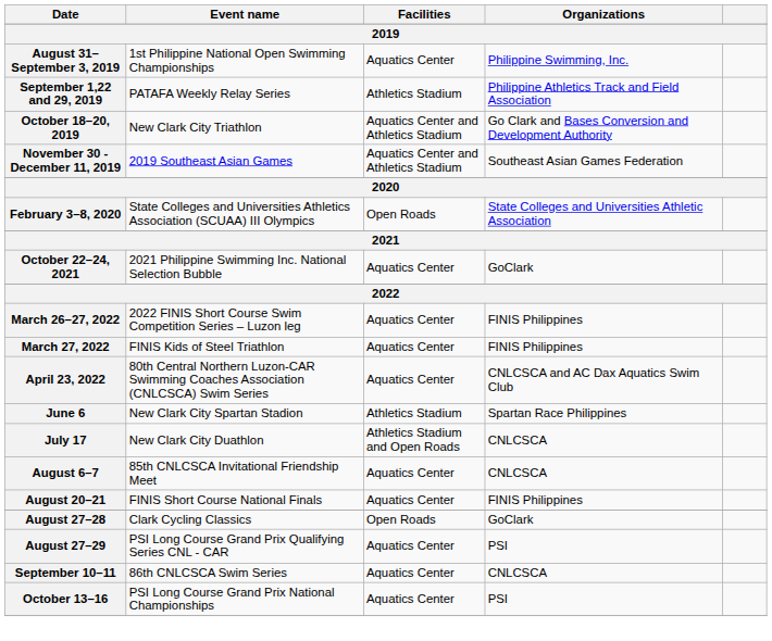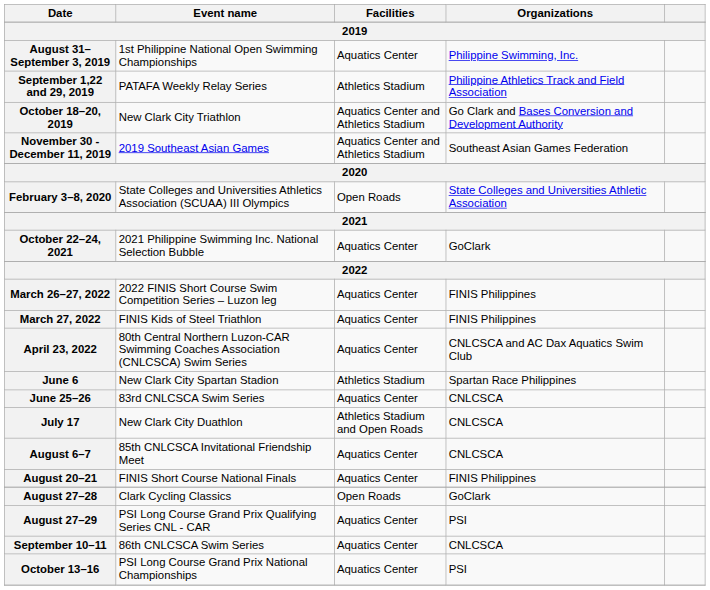 <table class="wikitable">
 <tr>
 <th scope="col" style="width:150px;">Date</th>
 <th scope="col" style="width:300px;">Event name</th>
 <th scope="col" style="width:150px;">Facilities</th>
 <th scope="col" style="width:300px;">Organizations</th>
 <th scope="col" style="width:50px;"></th>
 </tr>
 <tr>
 </tr>
 <tr style="background:#ddd;">
 <th colspan="5"><strong>2019</strong></th>
 </tr>
 <tr>
 <th scope="row">August 31–September 3, 2019</th>
 <td>1st Philippine National Open Swimming Championships</td>
 <td>Aquatics Center</td>
 <td><a href='#'>Philippine Swimming, Inc.</a></td>
 <td></td>
 </tr>
 <tr>
 <th scope="row">September 1,22 and 29, 2019</th>
 <td>PATAFA Weekly Relay Series</td>
 <td>Athletics Stadium</td>
 <td><a href='#'>Philippine Athletics Track and Field Association</a></td>
 <td></td>
 </tr>
 <tr>
 <th scope="row">October 18–20, 2019</th>
 <td>New Clark City Triathlon</td>
 <td>Aquatics Center and Athletics Stadium</td>
 <td>Go Clark and <a href='#'>Bases Conversion and Development Authority</a></td>
 <td></td>
 </tr>
 <tr>
 <th scope="row">November 30 - December 11, 2019</th>
 <td><a href='#'>2019 Southeast Asian Games</a></td>
 <td>Aquatics Center and Athletics Stadium</td>
 <td>Southeast Asian Games Federation</td>
 <td></td>
 </tr>
 <tr>
 </tr>
 <tr style="background:#ddd;">
 <th colspan="5"><strong>2020</strong></th>
 </tr>
 <tr>
 <th scope="row">February 3–8, 2020</th>
 <td>State Colleges and Universities Athletics Association (SCUAA) III Olympics</td>
 <td>Open Roads</td>
 <td><a href='#'>State Colleges and Universities Athletic Association</a></td>
 <td></td>
 </tr>
 <tr>
 </tr>
 <tr style="background:#ddd;">
 <th colspan="5"><strong>2021</strong></th>
 </tr>
 <tr>
 <th scope="row">October 22–24, 2021</th>
 <td>2021 Philippine Swimming Inc. National Selection Bubble</td>
 <td>Aquatics Center</td>
 <td>GoClark</td>
 <td></td>
 </tr>
 <tr>
 </tr>
 <tr style="background:#ddd;">
 <th colspan="5"><strong>2022</strong></th>
 </tr>
 <tr>
 <th scope="row">March 26–27, 2022</th>
 <td>2022 FINIS Short Course Swim Competition Series – Luzon leg</td>
 <td>Aquatics Center</td>
 <td>FINIS Philippines</td>
 <td></td>
 </tr>
 <tr>
 <th scope="row">March 27, 2022</th>
 <td>FINIS Kids of Steel Triathlon</td>
 <td>Aquatics Center</td>
 <td>FINIS Philippines</td>
 <td></td>
 </tr>
 <tr>
 <th scope="row">April 23, 2022</th>
 <td>80th Central Northern Luzon-CAR Swimming Coaches Association (CNLCSCA) Swim Series</td>
 <td>Aquatics Center</td>
 <td>CNLCSCA and AC Dax Aquatics Swim Club</td>
 <td></td>
 </tr>
 <tr>
 <th scope="row">June 6</th>
 <td>New Clark City Spartan Stadion</td>
 <td>Athletics Stadium</td>
 <td>Spartan Race Philippines</td>
 <td></td>
 </tr>
 <tr>
+<th scope="row">June 25–26</th>
+<td>83rd CNLCSCA Swim Series</td>
+<td>Aquatics Center</td>
+<td>CNLCSCA</td>
+<td></td>
+</tr>
+<tr>
 <th scope="row">July 17</th>
 <td>New Clark City Duathlon</td>
 <td>Athletics Stadium and Open Roads</td>
 <td>CNLCSCA</td>
 <td></td>
 </tr>
 <tr>
 <th scope="row">August 6–7</th>
 <td>85th CNLCSCA Invitational Friendship Meet</td>
 <td>Aquatics Center</td>
 <td>CNLCSCA</td>
 <td></td>
 </tr>
 <tr>
 <th scope="row">August 20–21</th>
 <td>FINIS Short Course National Finals</td>
 <td>Aquatics Center</td>
 <td>FINIS Philippines</td>
 <td></td>
 </tr>
 <tr>
 </tr>
 <tr>
 <th scope="row">August 27–28</th>
 <td>Clark Cycling Classics</td>
 <td>Open Roads</td>
 <td>GoClark</td>
 <td></td>
 </tr>
 <tr>
 <th scope="row">August 27–29</th>
 <td>PSI Long Course Grand Prix Qualifying Series CNL - CAR</td>
 <td>Aquatics Center</td>
 <td>PSI</td>
 <td></td>
 </tr>
 <tr>
 <th scope="row">September 10–11</th>
 <td>86th CNLCSCA Swim Series</td>
 <td>Aquatics Center</td>
 <td>CNLCSCA</td>
 <td></td>
 </tr>
 <tr>
 <th scope="row">October 13–16</th>
 <td>PSI Long Course Grand Prix National Championships</td>
 <td>Aquatics Center</td>
 <td>PSI</td>
 <td></td>
 </tr>
 <tr>
 </tr>
 </table>
